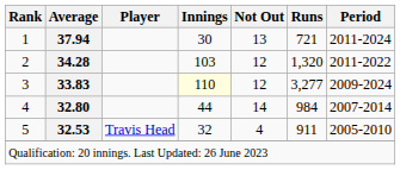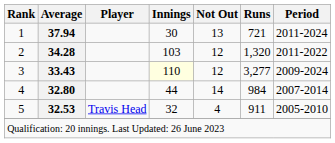 <table class="wikitable plainrowheaders sortable">
 <tr>
 <th scope=col>Rank</th>
 <th scope=col>Average</th>
 <th scope=col>Player</th>
 <th scope=col>Innings</th>
 <th scope=col>Not Out</th>
 <th scope=col>Runs</th>
 <th scope=col>Period</th>
 </tr>
 <tr>
 <td align=center>1</td>
 <th scope=row style=text-align:center;>37.94</th>
 <td></td>
 <td align=center>30</td>
 <td align=center>13</td>
 <td align=center>721</td>
 <td>2011-2024</td>
 </tr>
 <tr>
 <td align=center>2</td>
 <th scope=row style=text-align:center;>34.28</th>
 <td></td>
 <td align=center>103</td>
 <td align=center>12</td>
 <td align=center>1,320</td>
 <td>2011-2022</td>
 </tr>
 <tr>
 <td align=center>3</td>
-<th scope=row style=text-align:center;>33.83</th>
+<th scope=row style=text-align:center;>33.43</th>
 <td></td>
 <td align=center style="background: lightyellow;">110</td>
 <td align=center>12</td>
 <td align=center>3,277</td>
 <td>2009-2024</td>
 </tr>
 <tr>
 <td align=center>4</td>
 <th scope=row style=text-align:center;>32.80</th>
 <td></td>
 <td align=center>44</td>
 <td align=center>14</td>
 <td align=center>984</td>
 <td>2007-2014</td>
 </tr>
 <tr>
 <td align=center>5</td>
 <th scope=row style=text-align:center;>32.53</th>
 <td><a href='#'>Travis Head</a></td>
 <td align=center>32</td>
 <td align=center>4</td>
 <td align=center>911</td>
 <td>2005-2010</td>
 </tr>
 <tr>
 </tr>
 <tr class=sortbottom>
 <td colspan=7><small>Qualification: 20 innings. Last Updated: 26 June 2023</small></td>
 </tr>
 </table>
